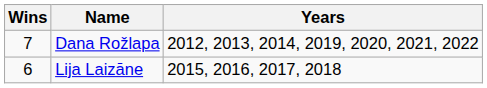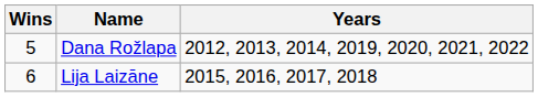 <table class="wikitable">
 <tr>
 <th>Wins</th>
 <th>Name</th>
 <th>Years</th>
 </tr>
 <tr>
-<td align=center>7</td>
+<td align=center>5</td>
 <td><a href='#'>Dana Rožlapa</a></td>
 <td align=left>2012, 2013, 2014, 2019, 2020, 2021, 2022</td>
 </tr>
 <tr>
 <td align=center>6</td>
 <td><a href='#'>Lija Laizāne</a></td>
 <td align=left>2015, 2016, 2017, 2018</td>
 </tr>
 </table>
